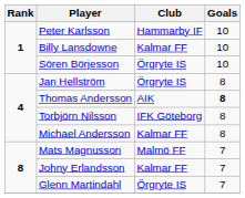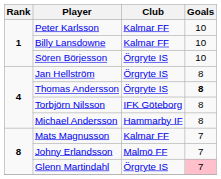 <table class="wikitable" style="text-align:center">
 <tr>
 <th>Rank</th>
 <th>Player</th>
 <th>Club</th>
 <th>Goals</th>
 </tr>
 <tr>
 <td rowspan="3"><strong>1</strong></td>
 <td align="left"> <a href='#'>Peter Karlsson</a></td>
-<td align="left"><a href='#'>Hammarby IF</a></td>
+<td align="left"><a href='#'>Kalmar FF</a></td>
 <td>10</td>
 </tr>
 <tr>
 <td align="left"> <a href='#'>Billy Lansdowne</a></td>
 <td align="left"><a href='#'>Kalmar FF</a></td>
 <td>10</td>
 </tr>
 <tr>
 <td align="left"> <a href='#'>Sören Börjesson</a></td>
 <td align="left"><a href='#'>Örgryte IS</a></td>
 <td>10</td>
 </tr>
 <tr>
 <td rowspan="4"><strong>4</strong></td>
 <td align="left"> <a href='#'>Jan Hellström</a></td>
 <td align="left"><a href='#'>Örgryte IS</a></td>
 <td>8</td>
 </tr>
 <tr>
 <td align="left"> <a href='#'>Thomas Andersson</a></td>
-<td align="left"><a href='#'>AIK</a></td>
+<td align="left"><a href='#'>Örgryte IS</a></td>
 <td><strong>8</strong></td>
 </tr>
 <tr>
 <td align="left"> <a href='#'>Torbjörn Nilsson</a></td>
 <td align="left"><a href='#'>IFK Göteborg</a></td>
 <td>8</td>
 </tr>
 <tr>
 <td align="left"> <a href='#'>Michael Andersson</a></td>
-<td align="left"><a href='#'>Kalmar FF</a></td>
+<td align="left"><a href='#'>Hammarby IF</a></td>
 <td>8</td>
 </tr>
 <tr>
 <td rowspan="3"><strong>8</strong></td>
 <td align="left"> <a href='#'>Mats Magnusson</a></td>
-<td align="left"><a href='#'>Malmö FF</a></td>
+<td align="left"><a href='#'>Kalmar FF</a></td>
 <td>7</td>
 </tr>
 <tr>
 <td align="left"> <a href='#'>Johny Erlandsson</a></td>
-<td align="left"><a href='#'>Kalmar FF</a></td>
+<td align="left"><a href='#'>Malmö FF</a></td>
 <td>7</td>
 </tr>
 <tr>
 <td align="left"> <a href='#'>Glenn Martindahl</a></td>
 <td align="left"><a href='#'>Örgryte IS</a></td>
-<td>7</td>
+<td style="background: pink;">7</td>
 </tr>
 <tr>
 </tr>
 </table>
